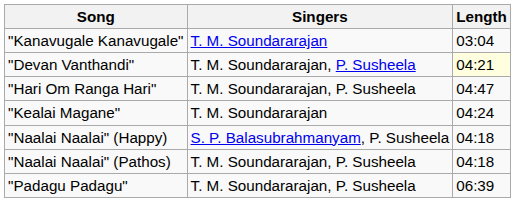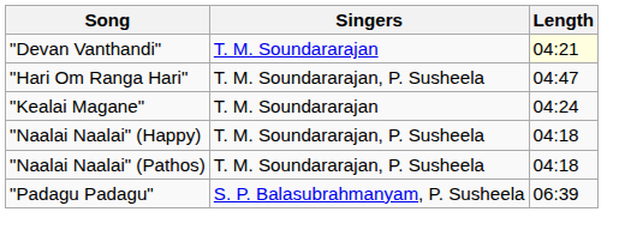 <table class="wikitable" style="font-size:95%;">
 <tr>
 <th>Song</th>
 <th>Singers</th>
 <th>Length</th>
 </tr>
 <tr>
-<td>"Kanavugale Kanavugale"</td>
+<td>"Devan Vanthandi"</td>
 <td><a href='#'>T. M. Soundararajan</a></td>
-<td>03:04</td>
-</tr>
-<tr>
-<td>"Devan Vanthandi"</td>
-<td>T. M. Soundararajan, <a href='#'>P. Susheela</a></td>
 <td style="background: lightyellow;">04:21</td>
 </tr>
 <tr>
 <td>"Hari Om Ranga Hari"</td>
 <td>T. M. Soundararajan, P. Susheela</td>
 <td>04:47</td>
 </tr>
 <tr>
 <td>"Kealai Magane"</td>
 <td>T. M. Soundararajan</td>
 <td>04:24</td>
 </tr>
 <tr>
 <td>"Naalai Naalai" (Happy)</td>
-<td><a href='#'>S. P. Balasubrahmanyam</a>, P. Susheela</td>
+<td>T. M. Soundararajan, P. Susheela</td>
 <td>04:18</td>
 </tr>
 <tr>
 <td>"Naalai Naalai" (Pathos)</td>
 <td>T. M. Soundararajan, P. Susheela</td>
 <td>04:18</td>
 </tr>
 <tr>
 <td>"Padagu Padagu"</td>
-<td>T. M. Soundararajan, P. Susheela</td>
+<td><a href='#'>S. P. Balasubrahmanyam</a>, P. Susheela</td>
 <td>06:39</td>
 </tr>
 </table>
